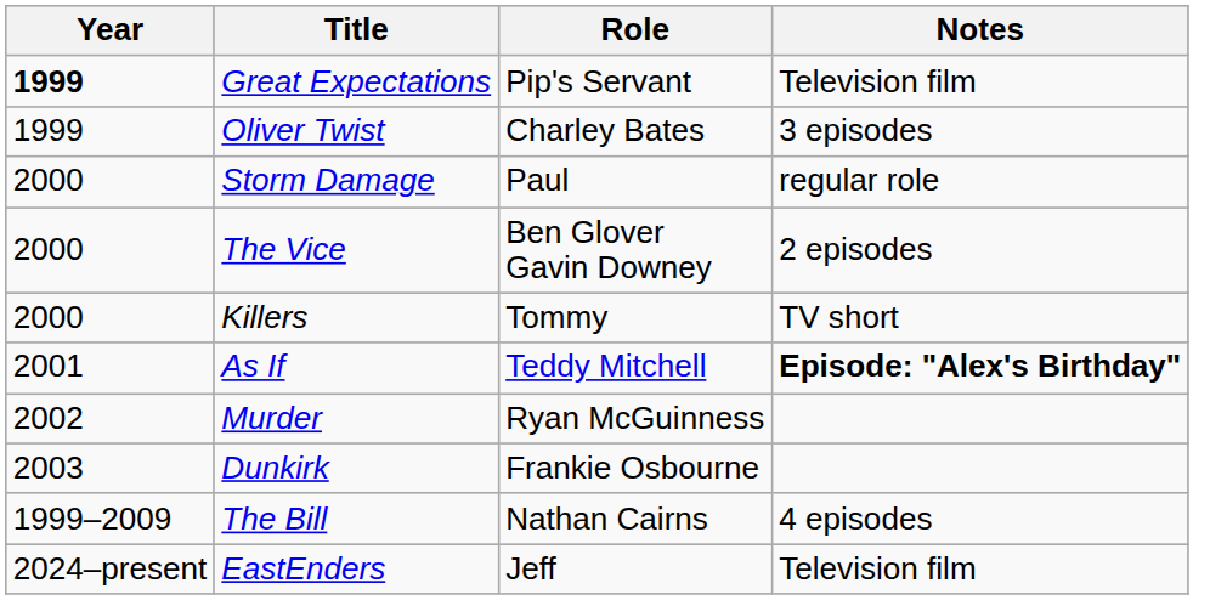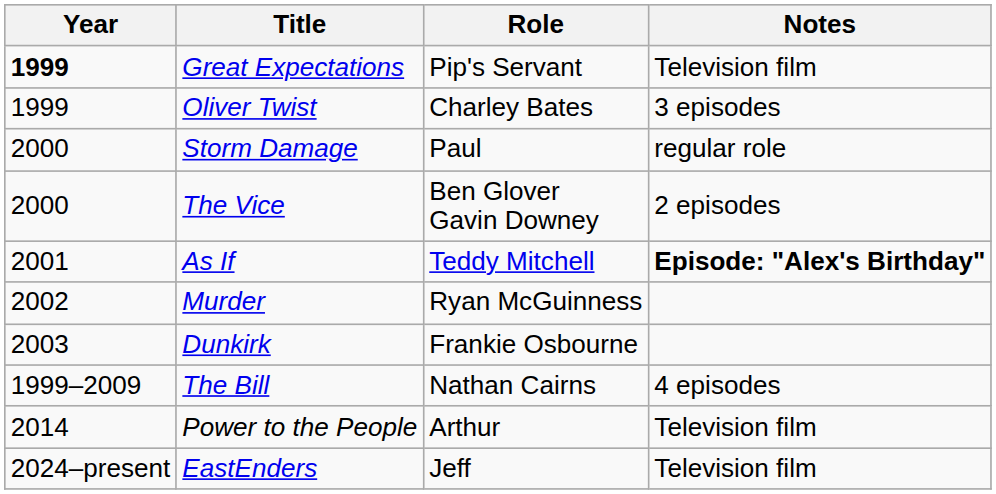 <table class="wikitable sortable">
 <tr>
 <th>Year</th>
 <th>Title</th>
 <th>Role</th>
 <th class="unsortable">Notes</th>
 </tr>
 <tr>
 <td><strong>1999</strong></td>
 <td><em><a href='#'>Great Expectations</a></em></td>
 <td>Pip's Servant</td>
 <td>Television film</td>
 </tr>
 <tr>
 <td>1999</td>
 <td><em><a href='#'>Oliver Twist</a></em></td>
 <td>Charley Bates</td>
 <td>3 episodes</td>
 </tr>
 <tr>
 <td>2000</td>
 <td><em><a href='#'>Storm Damage</a></em></td>
 <td>Paul</td>
 <td>regular role</td>
 </tr>
 <tr>
 <td>2000</td>
 <td><em><a href='#'>The Vice</a></em></td>
 <td>Ben Glover<br>Gavin Downey</td>
 <td>2 episodes</td>
 </tr>
 <tr>
-<td>2000</td>
-<td><em>Killers</em></td>
-<td>Tommy</td>
-<td>TV short</td>
-</tr>
-<tr>
 <td>2001</td>
 <td><em><a href='#'>As If</a></em></td>
 <td><a href='#'>Teddy Mitchell</a></td>
 <td><strong>Episode: "Alex's Birthday"</strong></td>
 </tr>
 <tr>
 <td>2002</td>
 <td><em><a href='#'>Murder</a></em></td>
 <td>Ryan McGuinness</td>
 <td></td>
 </tr>
 <tr>
 <td>2003</td>
 <td><em><a href='#'>Dunkirk</a></em></td>
 <td>Frankie Osbourne</td>
 <td></td>
 </tr>
 <tr>
 <td>1999–2009</td>
 <td><em><a href='#'>The Bill</a></em></td>
 <td>Nathan Cairns</td>
 <td>4 episodes</td>
 </tr>
 <tr>
+<td>2014</td>
+<td><em>Power to the People</em></td>
+<td>Arthur</td>
+<td>Television film</td>
+</tr>
+<tr>
 <td>2024–present</td>
 <td><em><a href='#'>EastEnders</a></em></td>
 <td>Jeff</td>
 <td>Television film</td>
 </tr>
 </table>
